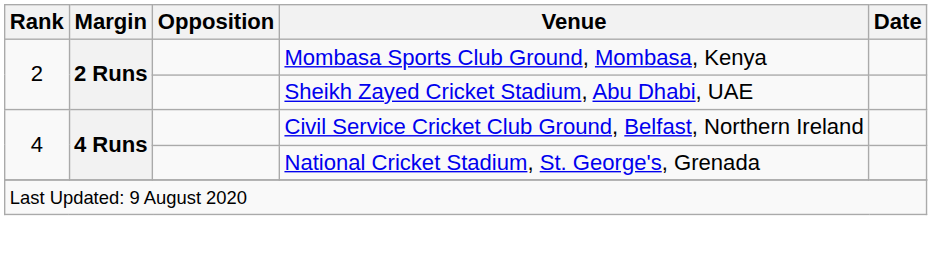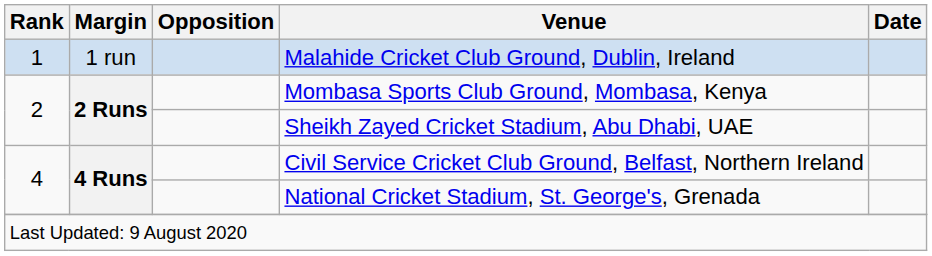 <table class="wikitable plainrowheaders sortable">
 <tr>
 <th scope=col>Rank</th>
 <th scope=col>Margin</th>
 <th scope=col>Opposition</th>
 <th scope=col>Venue</th>
 <th scope=col>Date</th>
+</tr>
+<tr bgcolor=#cee0f2>
+<td align=center>1</td>
+<td align=center>1 run</td>
+<td></td>
+<td><a href='#'>Malahide Cricket Club Ground</a>, <a href='#'>Dublin</a>, Ireland</td>
+<td></td>
 </tr>
 <tr>
 <td align=center rowspan=2>2</td>
 <th scope=row style=text-align:center rowspan=2>2 Runs</th>
 <td></td>
 <td><a href='#'>Mombasa Sports Club Ground</a>, <a href='#'>Mombasa</a>, Kenya</td>
 <td></td>
 </tr>
 <tr>
 <td></td>
 <td><a href='#'>Sheikh Zayed Cricket Stadium</a>, <a href='#'>Abu Dhabi</a>, UAE</td>
 <td></td>
 </tr>
 <tr>
 <td align=center rowspan=2>4</td>
 <th scope=row style=text-align:center rowspan=2>4 Runs</th>
 <td></td>
 <td><a href='#'>Civil Service Cricket Club Ground</a>, <a href='#'>Belfast</a>, Northern Ireland</td>
 <td></td>
 </tr>
 <tr>
 <td></td>
 <td><a href='#'>National Cricket Stadium</a>, <a href='#'>St. George's</a>, Grenada</td>
 <td></td>
 </tr>
 <tr>
 </tr>
 <tr class=sortbottom>
 <td colspan=5><small>Last Updated: 9 August 2020</small></td>
 </tr>
 </table>
